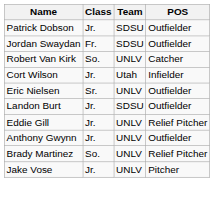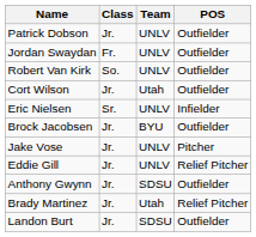 <table class=wikitable>
 <tr>
 <th>Name</th>
 <th>Class</th>
 <th>Team</th>
 <th>POS</th>
 </tr>
 <tr>
 <td>Patrick Dobson</td>
 <td>Jr.</td>
-<td>SDSU</td>
+<td>UNLV</td>
 <td>Outfielder</td>
 </tr>
 <tr>
 <td>Jordan Swaydan</td>
 <td>Fr.</td>
-<td>SDSU</td>
+<td>UNLV</td>
 <td>Outfielder</td>
 </tr>
 <tr>
 <td>Robert Van Kirk</td>
 <td>So.</td>
 <td>UNLV</td>
-<td>Catcher</td>
+<td>Outfielder</td>
 </tr>
 <tr>
 <td>Cort Wilson</td>
 <td>Jr.</td>
 <td>Utah</td>
-<td>Infielder</td>
+<td>Outfielder</td>
 </tr>
 <tr>
 <td>Eric Nielsen</td>
 <td>Sr.</td>
 <td>UNLV</td>
+<td>Infielder</td>
+</tr>
+<tr>
+<td>Brock Jacobsen</td>
+<td>Jr.</td>
+<td>BYU</td>
 <td>Outfielder</td>
 </tr>
 <tr>
-<td>Landon Burt</td>
+<td>Jake Vose</td>
 <td>Jr.</td>
-<td>SDSU</td>
-<td>Outfielder</td>
+<td>UNLV</td>
+<td>Pitcher</td>
 </tr>
 <tr>
 <td>Eddie Gill</td>
 <td>Jr.</td>
 <td>UNLV</td>
 <td>Relief Pitcher</td>
 </tr>
 <tr>
 <td>Anthony Gwynn</td>
 <td>Jr.</td>
-<td>UNLV</td>
+<td>SDSU</td>
 <td>Outfielder</td>
 </tr>
 <tr>
 <td>Brady Martinez</td>
-<td>So.</td>
-<td>UNLV</td>
+<td>Jr.</td>
+<td>Utah</td>
 <td>Relief Pitcher</td>
 </tr>
 <tr>
-<td>Jake Vose</td>
+<td>Landon Burt</td>
 <td>Jr.</td>
-<td>UNLV</td>
-<td>Pitcher</td>
+<td>SDSU</td>
+<td>Outfielder</td>
 </tr>
 </table>
